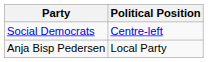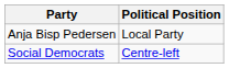 <table class="wikitable mw-collapsible mw-collapsed">
 <tr>
 <th>Party</th>
 <th>Political Position</th>
 </tr>
 <tr>
+<td>Anja Bisp Pedersen</td>
+<td>Local Party</td>
+</tr>
+<tr>
 <td><a href='#'>Social Democrats</a></td>
 <td><a href='#'>Centre-left</a></td>
 </tr>
-<tr>
-<td>Anja Bisp Pedersen</td>
-<td>Local Party</td>
-</tr>
 </table>
